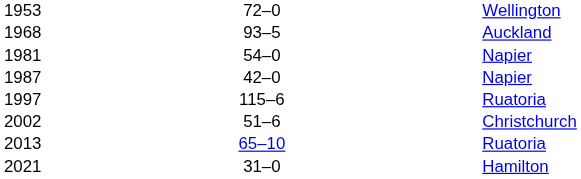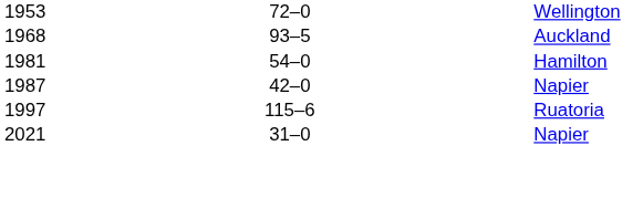 <table style="width:100%;" cellspacing="1">
 <tr>
 <th width=15%></th>
 <th width=25%></th>
 <th width=10%></th>
 <th width=25%></th>
 </tr>
 <tr style=font-size:90%>
 <td align=right>1953</td>
 <td align=right> </td>
 <td align=center>72–0</td>
 <td> </td>
 <td><a href='#'>Wellington</a></td>
 </tr>
 <tr style=font-size:90%>
 <td align=right>1968</td>
 <td align=right> </td>
 <td align=center>93–5</td>
 <td> </td>
 <td><a href='#'>Auckland</a></td>
 </tr>
 <tr style=font-size:90%>
 <td align=right>1981</td>
 <td align=right> </td>
 <td align=center>54–0</td>
 <td> </td>
-<td><a href='#'>Napier</a></td>
+<td><a href='#'>Hamilton</a></td>
 </tr>
 <tr style=font-size:90%>
 <td align=right>1987</td>
 <td align=right> </td>
 <td align=center>42–0</td>
 <td> </td>
 <td><a href='#'>Napier</a></td>
 </tr>
 <tr style=font-size:90%>
 <td align=right>1997</td>
 <td align=right> </td>
 <td align=center>115–6</td>
 <td> </td>
 <td><a href='#'>Ruatoria</a></td>
 </tr>
 <tr style=font-size:90%>
-<td align=right>2002</td>
-<td align=right> </td>
-<td align=center>51–6</td>
-<td> </td>
-<td><a href='#'>Christchurch</a></td>
-</tr>
-<tr style=font-size:90%>
-<td align=right>2013</td>
-<td align=right> </td>
-<td align=center><a href='#'>65–10</a></td>
-<td> </td>
-<td><a href='#'>Ruatoria</a></td>
-</tr>
-<tr style=font-size:90%>
 <td align=right>2021</td>
 <td align=right> </td>
 <td align=center>31–0</td>
 <td> </td>
-<td><a href='#'>Hamilton</a></td>
+<td><a href='#'>Napier</a></td>
 </tr>
 </table>
